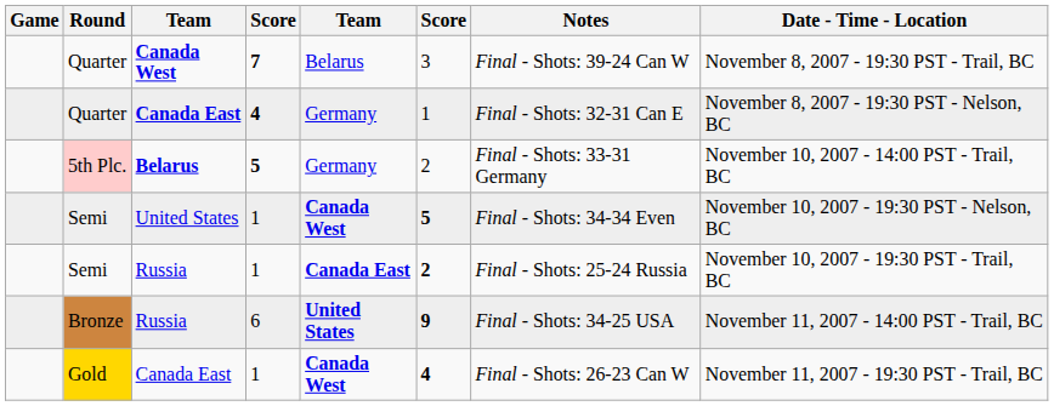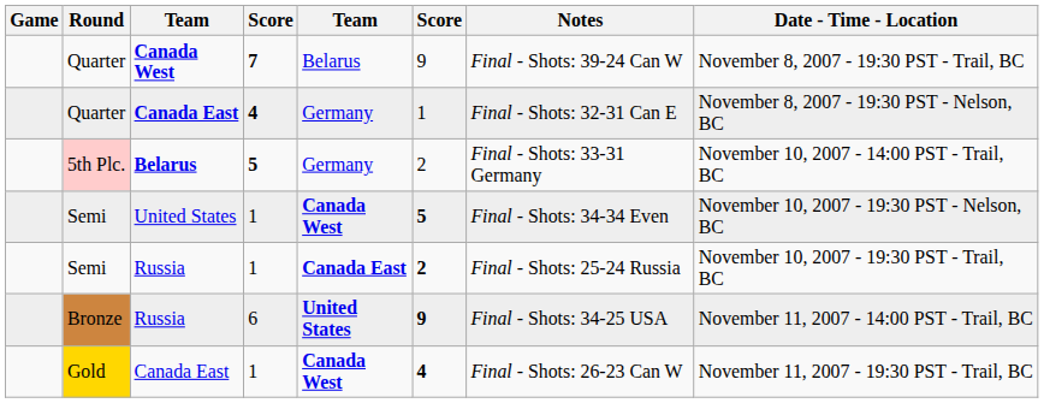 <table class="wikitable">
 <tr>
 <th>Game</th>
 <th>Round</th>
 <th>Team</th>
 <th>Score</th>
 <th>Team</th>
 <th>Score</th>
 <th>Notes</th>
 <th>Date - Time - Location</th>
 </tr>
 <tr>
 <td></td>
 <td>Quarter</td>
 <td><strong><a href='#'>Canada West</a></strong></td>
 <td><strong>7</strong></td>
 <td><a href='#'>Belarus</a></td>
-<td>3</td>
+<td>9</td>
 <td><em>Final</em> - Shots: 39-24 Can W</td>
 <td>November 8, 2007 - 19:30 PST - Trail, BC</td>
 </tr>
 <tr style="background:#eee">
 <td></td>
 <td>Quarter</td>
 <td><strong><a href='#'>Canada East</a></strong></td>
 <td><strong>4</strong></td>
 <td><a href='#'>Germany</a></td>
 <td>1</td>
 <td><em>Final</em> - Shots: 32-31 Can E</td>
 <td>November 8, 2007 - 19:30 PST - Nelson, BC</td>
 </tr>
 <tr>
 <td></td>
 <td style="background:#ffcccc">5th Plc.</td>
 <td><strong><a href='#'>Belarus</a></strong></td>
 <td><strong>5</strong></td>
 <td><a href='#'>Germany</a></td>
 <td>2</td>
 <td><em>Final</em> - Shots: 33-31 Germany</td>
 <td>November 10, 2007 - 14:00 PST - Trail, BC</td>
 </tr>
 <tr style="background:#eee">
 <td></td>
 <td>Semi</td>
 <td><a href='#'>United States</a></td>
 <td>1</td>
 <td><strong><a href='#'>Canada West</a></strong></td>
 <td><strong>5</strong></td>
 <td><em>Final</em> - Shots: 34-34 Even</td>
 <td>November 10, 2007 - 19:30 PST - Nelson, BC</td>
 </tr>
 <tr>
 <td></td>
 <td>Semi</td>
 <td><a href='#'>Russia</a></td>
 <td>1</td>
 <td><strong><a href='#'>Canada East</a></strong></td>
 <td><strong>2</strong></td>
 <td><em>Final</em> - Shots: 25-24 Russia</td>
 <td>November 10, 2007 - 19:30 PST - Trail, BC</td>
 </tr>
 <tr style="background:#eee">
 <td></td>
 <td style="background:peru">Bronze</td>
 <td><a href='#'>Russia</a></td>
 <td>6</td>
 <td><strong><a href='#'>United States</a></strong></td>
 <td><strong>9</strong></td>
 <td><em>Final</em> - Shots: 34-25 USA</td>
 <td>November 11, 2007 - 14:00 PST - Trail, BC</td>
 </tr>
 <tr>
 <td></td>
 <td style="background:gold">Gold</td>
 <td><a href='#'>Canada East</a></td>
 <td>1</td>
 <td><strong><a href='#'>Canada West</a></strong></td>
 <td><strong>4</strong></td>
 <td><em>Final</em> - Shots: 26-23 Can W</td>
 <td>November 11, 2007 - 19:30 PST - Trail, BC</td>
 </tr>
 </table>
